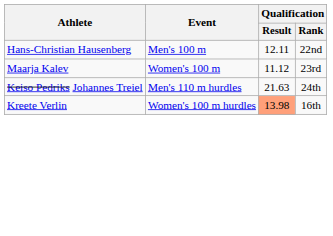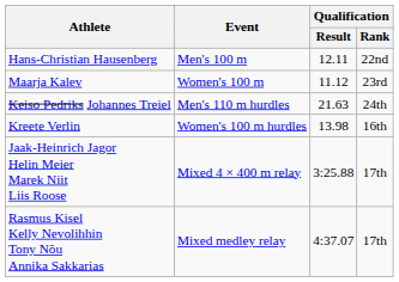 <table class="wikitable" style="font-size:90%">
 <tr>
 <th rowspan="2">Athlete</th>
 <th rowspan="2">Event</th>
 <th colspan="2">Qualification</th>
 </tr>
 <tr style="font-size:95%">
 <th>Result</th>
 <th>Rank</th>
 </tr>
 <tr align=center>
 <td align=left><a href='#'>Hans-Christian Hausenberg</a></td>
 <td align=left><a href='#'>Men's 100 m</a></td>
 <td>12.11</td>
 <td>22nd</td>
 </tr>
 <tr align=center>
 <td align=left><a href='#'>Maarja Kalev</a></td>
 <td align=left><a href='#'>Women's 100 m</a></td>
 <td>11.12</td>
 <td>23rd</td>
 </tr>
 <tr align=center>
 <td align=left><s><a href='#'>Keiso Pedriks</a></s> <a href='#'>Johannes Treiel</a></td>
 <td align=left><a href='#'>Men's 110 m hurdles</a></td>
 <td>21.63</td>
 <td>24th</td>
 </tr>
 <tr align=center>
 <td align=left><a href='#'>Kreete Verlin</a></td>
 <td align=left><a href='#'>Women's 100 m hurdles</a></td>
-<td style="background: lightsalmon;">13.98</td>
+<td>13.98</td>
 <td>16th</td>
 </tr>
+<tr align=center>
+<td align=left><a href='#'>Jaak-Heinrich Jagor</a><br><a href='#'>Helin Meier</a><br><a href='#'>Marek Niit</a><br><a href='#'>Liis Roose</a></td>
+<td align=left><a href='#'>Mixed 4 × 400 m relay</a></td>
+<td>3:25.88</td>
+<td>17th</td>
+</tr>
+<tr align=center>
+<td align=left><a href='#'>Rasmus Kisel</a><br><a href='#'>Kelly Nevolihhin</a><br><a href='#'>Tony Nõu</a><br><a href='#'>Annika Sakkarias</a></td>
+<td align=left><a href='#'>Mixed medley relay</a></td>
+<td>4:37.07</td>
+<td>17th</td>
+</tr>
 </table>
